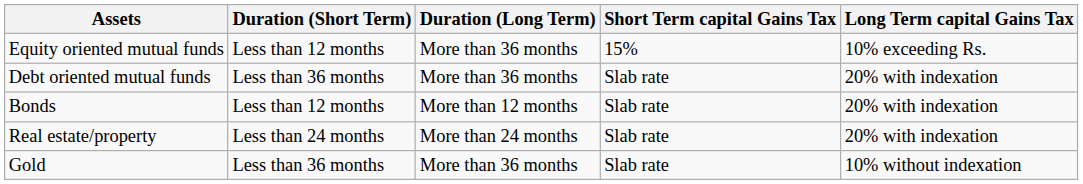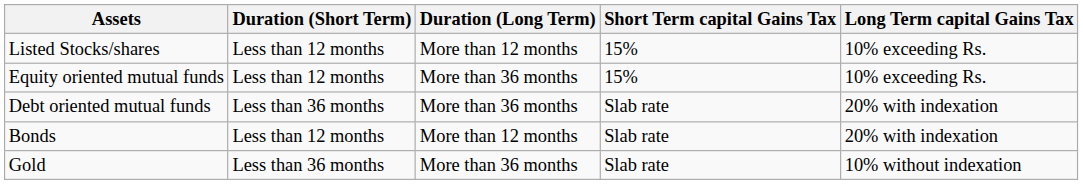 <table class="wikitable">
 <tr>
 <th>Assets</th>
 <th>Duration (Short Term)</th>
 <th>Duration (Long Term)</th>
 <th>Short Term capital Gains Tax</th>
 <th>Long Term capital Gains Tax</th>
+</tr>
+<tr>
+<td>Listed Stocks/shares</td>
+<td>Less than 12 months</td>
+<td>More than 12 months</td>
+<td>15%</td>
+<td>10% exceeding Rs. </td>
 </tr>
 <tr>
 <td>Equity oriented mutual funds</td>
 <td>Less than 12 months</td>
 <td>More than 36 months</td>
 <td>15%</td>
 <td>10% exceeding Rs. </td>
 </tr>
 <tr>
 <td>Debt oriented mutual funds</td>
 <td>Less than 36 months</td>
 <td>More than 36 months</td>
 <td>Slab rate</td>
 <td>20% with indexation</td>
 </tr>
 <tr>
 <td>Bonds</td>
 <td>Less than 12 months</td>
 <td>More than 12 months</td>
 <td>Slab rate</td>
 <td>20% with indexation</td>
 </tr>
 <tr>
-<td>Real estate/property</td>
-<td>Less than 24 months</td>
-<td>More than 24 months</td>
-<td>Slab rate</td>
-<td>20% with indexation</td>
-</tr>
-<tr>
 <td>Gold</td>
 <td>Less than 36 months</td>
 <td>More than 36 months</td>
 <td>Slab rate</td>
 <td>10% without indexation</td>
 </tr>
 </table>
